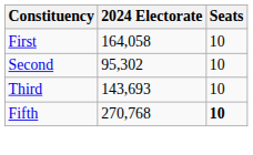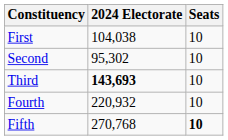 <table class="wikitable sortable" id="Kuwait">
 <tr>
 <th>Constituency</th>
 <th>2024 Electorate</th>
 <th>Seats</th>
 </tr>
 <tr>
 <td><a href='#'>First</a></td>
-<td>164,058</td>
+<td>104,038</td>
 <td>10</td>
 </tr>
 <tr>
 <td><a href='#'>Second</a></td>
 <td>95,302</td>
 <td>10</td>
 </tr>
 <tr>
 <td><a href='#'>Third</a></td>
-<td>143,693</td>
+<td><strong>143,693</strong></td>
+<td>10</td>
+</tr>
+<tr>
+<td><a href='#'>Fourth</a></td>
+<td>220,932</td>
 <td>10</td>
 </tr>
 <tr>
 <td><a href='#'>Fifth</a></td>
 <td>270,768</td>
 <td><strong>10</strong></td>
 </tr>
 </table>
